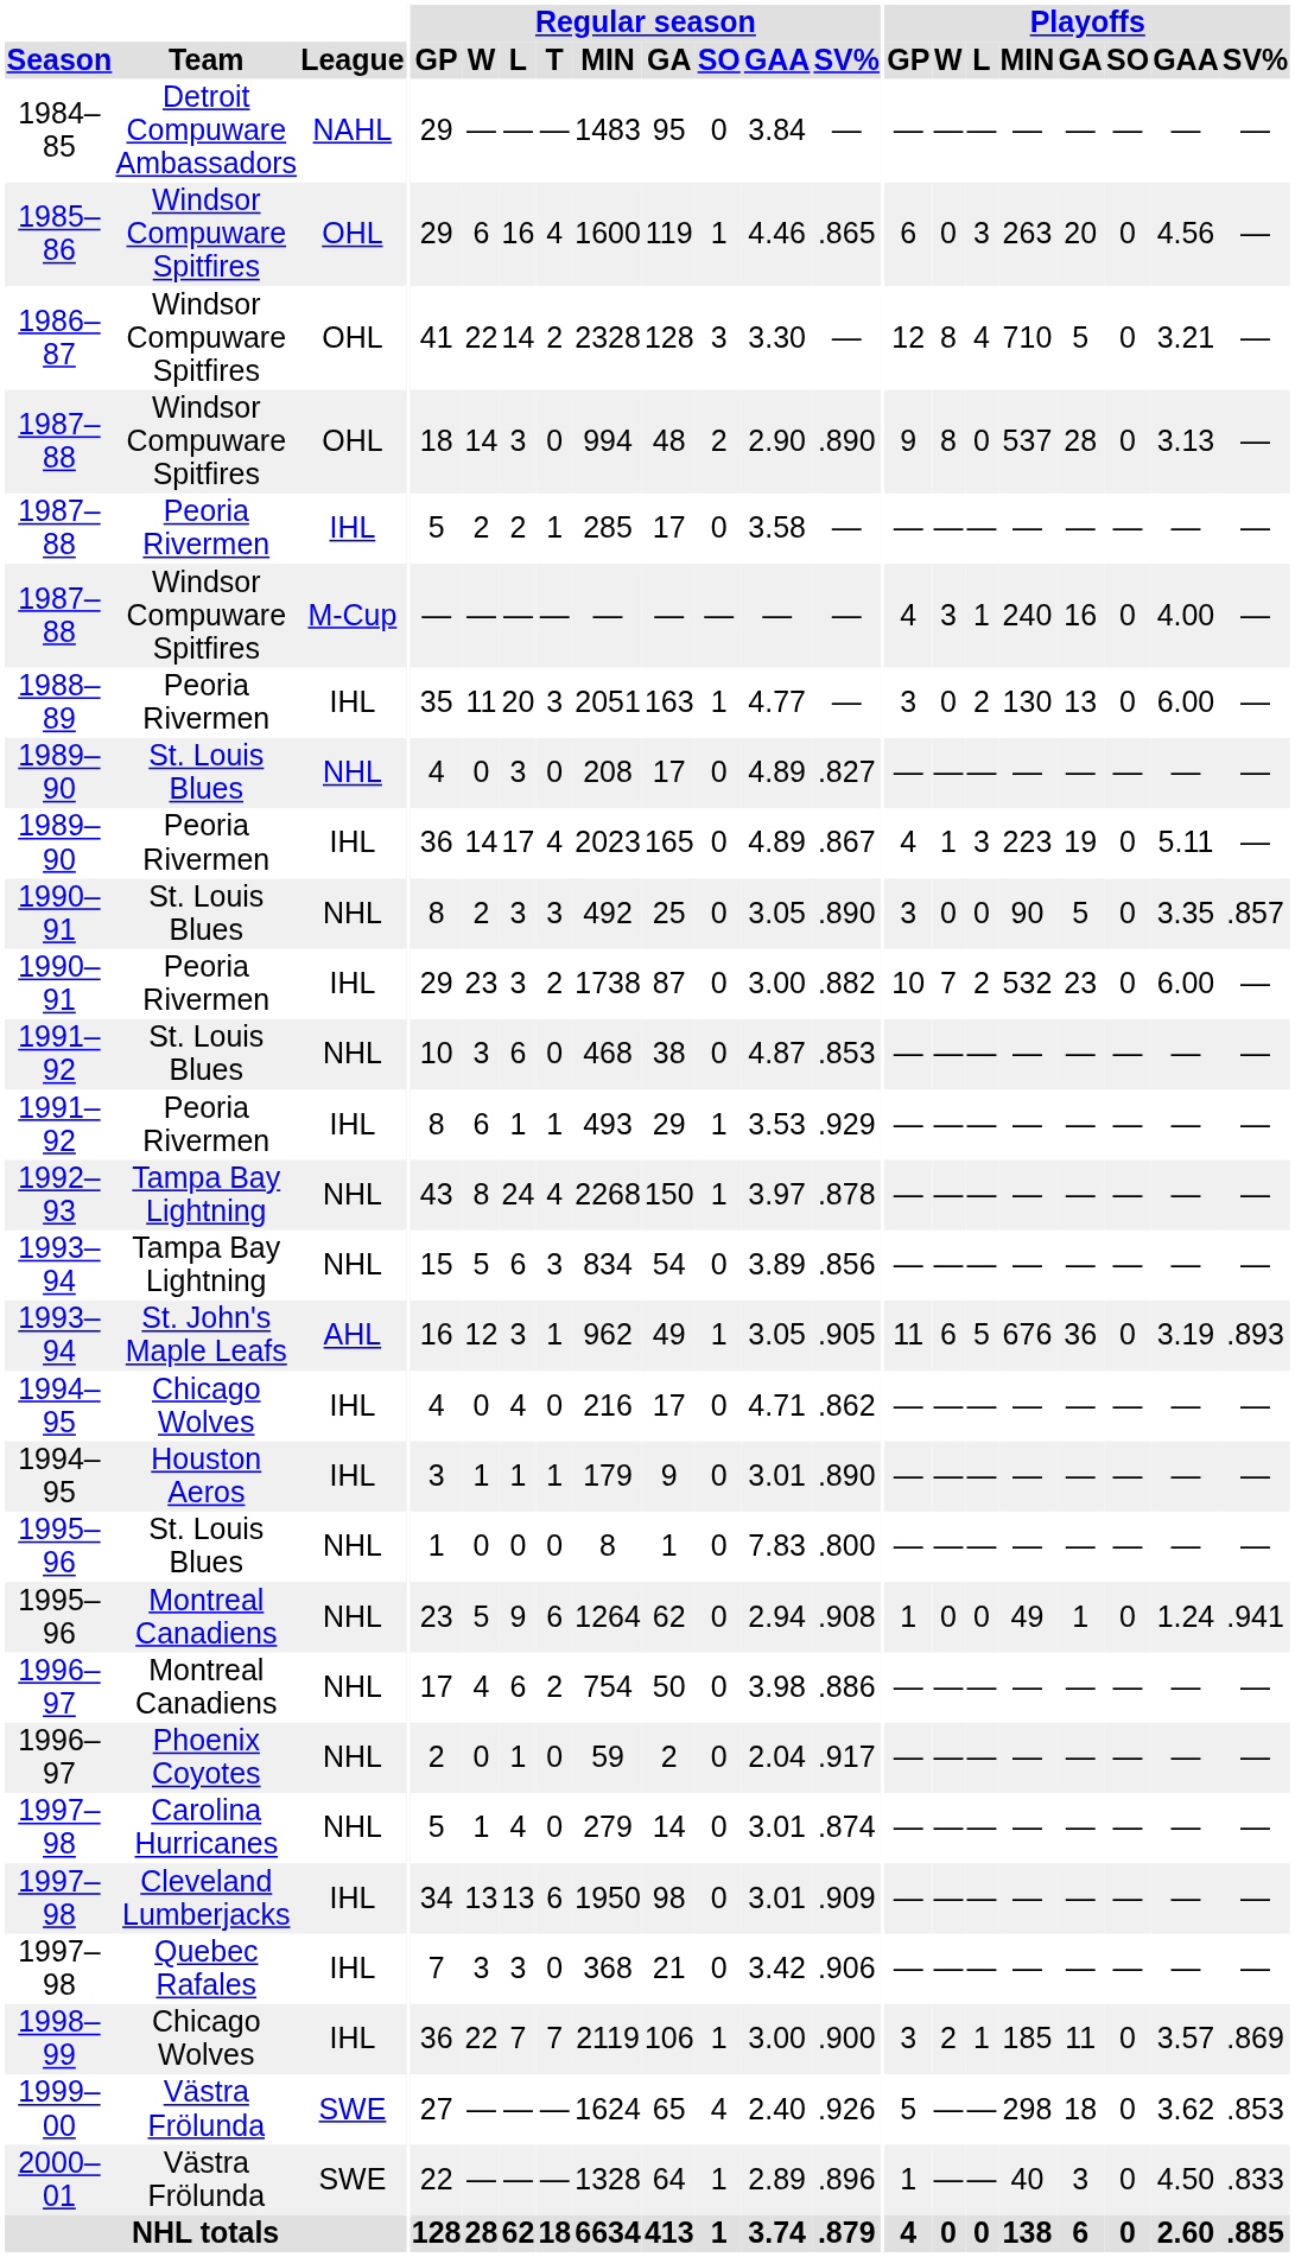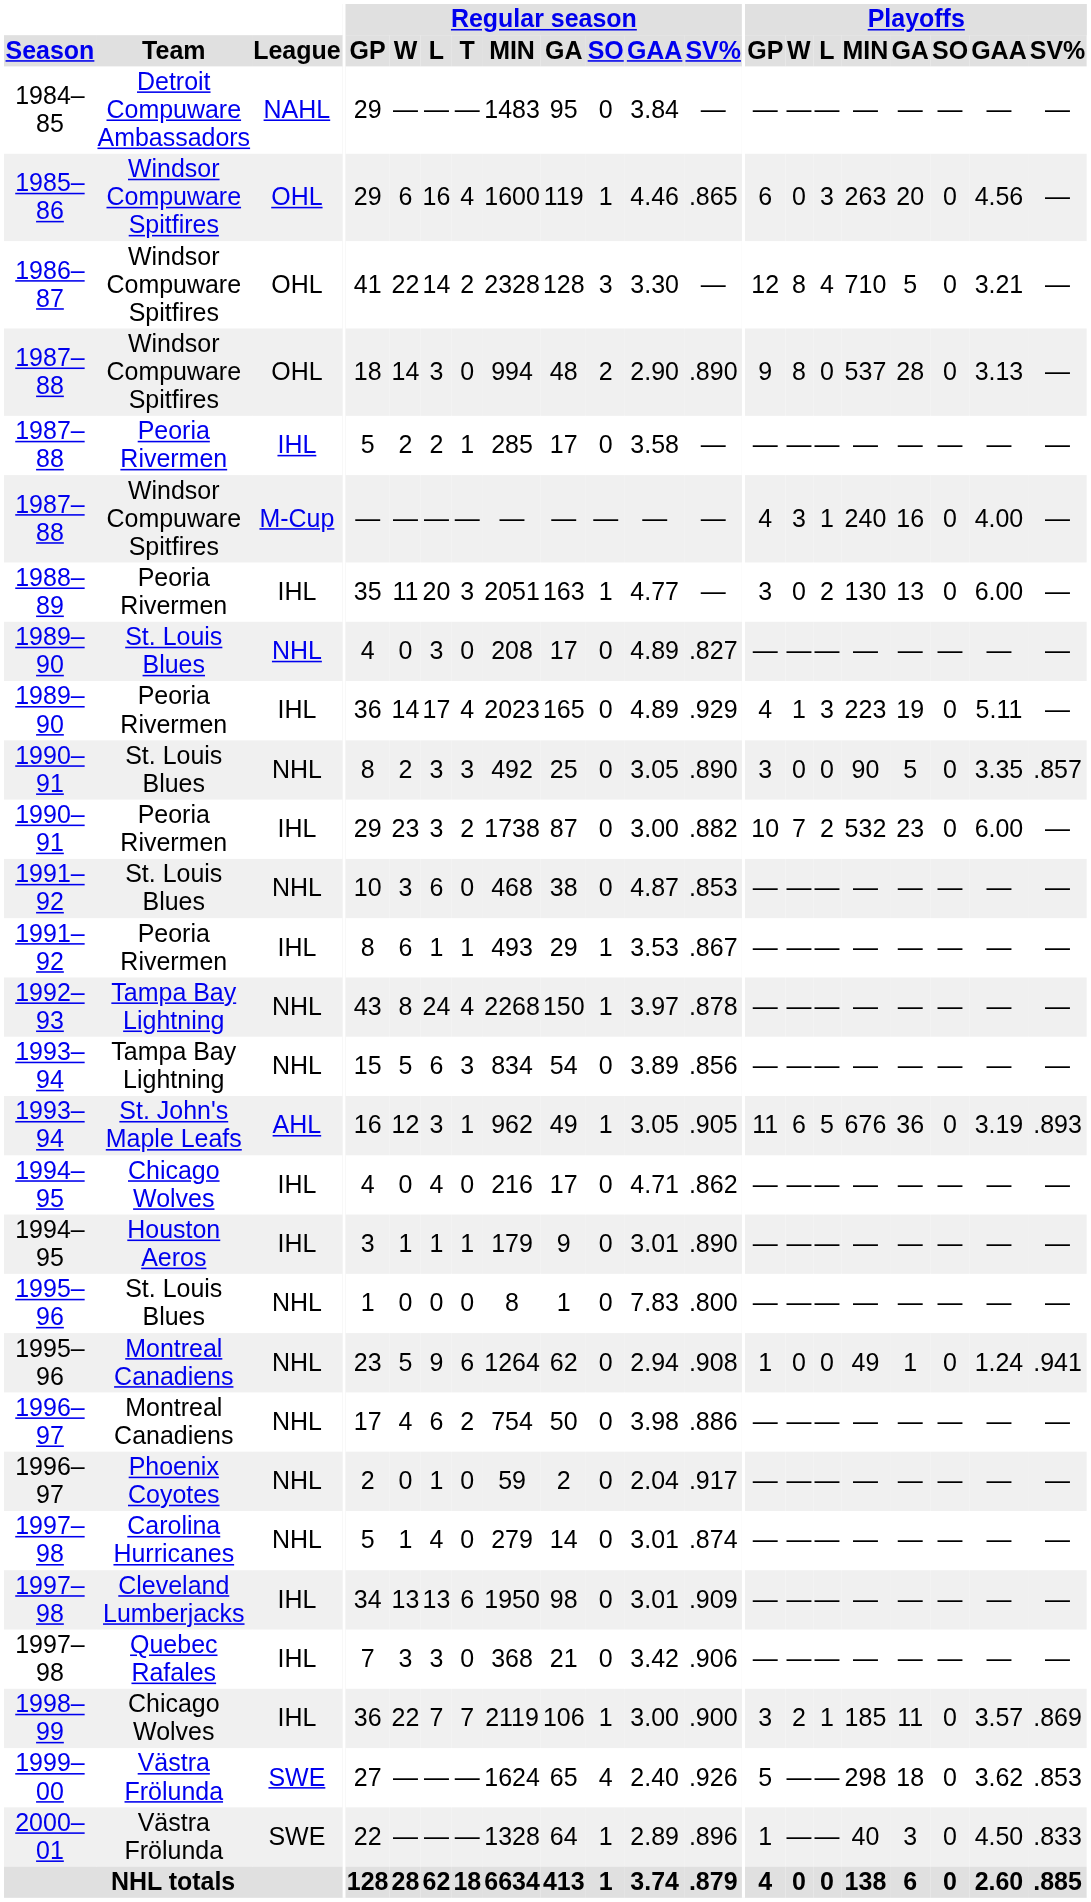 <table border="0" cellpadding="1" cellspacing="0" style="width:90%; text-align:center;">
 <tr bgcolor="#e0e0e0">
 <th colspan="3" bgcolor="#ffffff"></th>
 <th rowspan="99" bgcolor="#ffffff"></th>
 <th colspan="9" bgcolor="#e0e0e0"><a href='#'>Regular season</a></th>
 <th rowspan="99" bgcolor="#ffffff"></th>
 <th colspan="8" bgcolor="#e0e0e0"><a href='#'>Playoffs</a></th>
 </tr>
 <tr bgcolor="#e0e0e0">
 <th><a href='#'>Season</a></th>
 <th>Team</th>
 <th>League</th>
 <th>GP</th>
 <th>W</th>
 <th>L</th>
 <th>T</th>
 <th>MIN</th>
 <th>GA</th>
 <th><a href='#'>SO</a></th>
 <th><a href='#'>GAA</a></th>
 <th><a href='#'>SV%</a></th>
 <th>GP</th>
 <th>W</th>
 <th>L</th>
 <th>MIN</th>
 <th>GA</th>
 <th>SO</th>
 <th>GAA</th>
 <th>SV%</th>
 </tr>
 <tr>
 <td>1984–85</td>
 <td><a href='#'>Detroit Compuware Ambassadors</a></td>
 <td><a href='#'>NAHL</a></td>
 <td>29</td>
 <td>—</td>
 <td>—</td>
 <td>—</td>
 <td>1483</td>
 <td>95</td>
 <td>0</td>
 <td>3.84</td>
 <td>—</td>
 <td>—</td>
 <td>—</td>
 <td>—</td>
 <td>—</td>
 <td>—</td>
 <td>—</td>
 <td>—</td>
 <td>—</td>
 </tr>
 <tr bgcolor="#f0f0f0">
 <td><a href='#'>1985–86</a></td>
 <td><a href='#'>Windsor Compuware Spitfires</a></td>
 <td><a href='#'>OHL</a></td>
 <td>29</td>
 <td>6</td>
 <td>16</td>
 <td>4</td>
 <td>1600</td>
 <td>119</td>
 <td>1</td>
 <td>4.46</td>
 <td>.865</td>
 <td>6</td>
 <td>0</td>
 <td>3</td>
 <td>263</td>
 <td>20</td>
 <td>0</td>
 <td>4.56</td>
 <td>—</td>
 </tr>
 <tr>
 <td><a href='#'>1986–87</a></td>
 <td>Windsor Compuware Spitfires</td>
 <td>OHL</td>
 <td>41</td>
 <td>22</td>
 <td>14</td>
 <td>2</td>
 <td>2328</td>
 <td>128</td>
 <td>3</td>
 <td>3.30</td>
 <td>—</td>
 <td>12</td>
 <td>8</td>
 <td>4</td>
 <td>710</td>
 <td>5</td>
 <td>0</td>
 <td>3.21</td>
 <td>—</td>
 </tr>
 <tr bgcolor="#f0f0f0">
 <td><a href='#'>1987–88</a></td>
 <td>Windsor Compuware Spitfires</td>
 <td>OHL</td>
 <td>18</td>
 <td>14</td>
 <td>3</td>
 <td>0</td>
 <td>994</td>
 <td>48</td>
 <td>2</td>
 <td>2.90</td>
 <td>.890</td>
 <td>9</td>
 <td>8</td>
 <td>0</td>
 <td>537</td>
 <td>28</td>
 <td>0</td>
 <td>3.13</td>
 <td>—</td>
 </tr>
 <tr>
 <td><a href='#'>1987–88</a></td>
 <td><a href='#'>Peoria Rivermen</a></td>
 <td><a href='#'>IHL</a></td>
 <td>5</td>
 <td>2</td>
 <td>2</td>
 <td>1</td>
 <td>285</td>
 <td>17</td>
 <td>0</td>
 <td>3.58</td>
 <td>—</td>
 <td>—</td>
 <td>—</td>
 <td>—</td>
 <td>—</td>
 <td>—</td>
 <td>—</td>
 <td>—</td>
 <td>—</td>
 </tr>
 <tr bgcolor="#f0f0f0">
 <td><a href='#'>1987–88</a></td>
 <td>Windsor Compuware Spitfires</td>
 <td><a href='#'>M-Cup</a></td>
 <td>—</td>
 <td>—</td>
 <td>—</td>
 <td>—</td>
 <td>—</td>
 <td>—</td>
 <td>—</td>
 <td>—</td>
 <td>—</td>
 <td>4</td>
 <td>3</td>
 <td>1</td>
 <td>240</td>
 <td>16</td>
 <td>0</td>
 <td>4.00</td>
 <td>—</td>
 </tr>
 <tr>
 <td><a href='#'>1988–89</a></td>
 <td>Peoria Rivermen</td>
 <td>IHL</td>
 <td>35</td>
 <td>11</td>
 <td>20</td>
 <td>3</td>
 <td>2051</td>
 <td>163</td>
 <td>1</td>
 <td>4.77</td>
 <td>—</td>
 <td>3</td>
 <td>0</td>
 <td>2</td>
 <td>130</td>
 <td>13</td>
 <td>0</td>
 <td>6.00</td>
 <td>—</td>
 </tr>
 <tr bgcolor="#f0f0f0">
 <td><a href='#'>1989–90</a></td>
 <td><a href='#'>St. Louis Blues</a></td>
 <td><a href='#'>NHL</a></td>
 <td>4</td>
 <td>0</td>
 <td>3</td>
 <td>0</td>
 <td>208</td>
 <td>17</td>
 <td>0</td>
 <td>4.89</td>
 <td>.827</td>
 <td>—</td>
 <td>—</td>
 <td>—</td>
 <td>—</td>
 <td>—</td>
 <td>—</td>
 <td>—</td>
 <td>—</td>
 </tr>
 <tr>
 <td><a href='#'>1989–90</a></td>
 <td>Peoria Rivermen</td>
 <td>IHL</td>
 <td>36</td>
 <td>14</td>
 <td>17</td>
 <td>4</td>
 <td>2023</td>
 <td>165</td>
 <td>0</td>
 <td>4.89</td>
-<td>.867</td>
+<td>.929</td>
 <td>4</td>
 <td>1</td>
 <td>3</td>
 <td>223</td>
 <td>19</td>
 <td>0</td>
 <td>5.11</td>
 <td>—</td>
 </tr>
 <tr bgcolor="#f0f0f0">
 <td><a href='#'>1990–91</a></td>
 <td>St. Louis Blues</td>
 <td>NHL</td>
 <td>8</td>
 <td>2</td>
 <td>3</td>
 <td>3</td>
 <td>492</td>
 <td>25</td>
 <td>0</td>
 <td>3.05</td>
 <td>.890</td>
 <td>3</td>
 <td>0</td>
 <td>0</td>
 <td>90</td>
 <td>5</td>
 <td>0</td>
 <td>3.35</td>
 <td>.857</td>
 </tr>
 <tr>
 <td><a href='#'>1990–91</a></td>
 <td>Peoria Rivermen</td>
 <td>IHL</td>
 <td>29</td>
 <td>23</td>
 <td>3</td>
 <td>2</td>
 <td>1738</td>
 <td>87</td>
 <td>0</td>
 <td>3.00</td>
 <td>.882</td>
 <td>10</td>
 <td>7</td>
 <td>2</td>
 <td>532</td>
 <td>23</td>
 <td>0</td>
 <td>6.00</td>
 <td>—</td>
 </tr>
 <tr bgcolor="#f0f0f0">
 <td><a href='#'>1991–92</a></td>
 <td>St. Louis Blues</td>
 <td>NHL</td>
 <td>10</td>
 <td>3</td>
 <td>6</td>
 <td>0</td>
 <td>468</td>
 <td>38</td>
 <td>0</td>
 <td>4.87</td>
 <td>.853</td>
 <td>—</td>
 <td>—</td>
 <td>—</td>
 <td>—</td>
 <td>—</td>
 <td>—</td>
 <td>—</td>
 <td>—</td>
 </tr>
 <tr>
 <td><a href='#'>1991–92</a></td>
 <td>Peoria Rivermen</td>
 <td>IHL</td>
 <td>8</td>
 <td>6</td>
 <td>1</td>
 <td>1</td>
 <td>493</td>
 <td>29</td>
 <td>1</td>
 <td>3.53</td>
-<td>.929</td>
+<td>.867</td>
 <td>—</td>
 <td>—</td>
 <td>—</td>
 <td>—</td>
 <td>—</td>
 <td>—</td>
 <td>—</td>
 <td>—</td>
 </tr>
 <tr bgcolor="#f0f0f0">
 <td><a href='#'>1992–93</a></td>
 <td><a href='#'>Tampa Bay Lightning</a></td>
 <td>NHL</td>
 <td>43</td>
 <td>8</td>
 <td>24</td>
 <td>4</td>
 <td>2268</td>
 <td>150</td>
 <td>1</td>
 <td>3.97</td>
 <td>.878</td>
 <td>—</td>
 <td>—</td>
 <td>—</td>
 <td>—</td>
 <td>—</td>
 <td>—</td>
 <td>—</td>
 <td>—</td>
 </tr>
 <tr>
 <td><a href='#'>1993–94</a></td>
 <td>Tampa Bay Lightning</td>
 <td>NHL</td>
 <td>15</td>
 <td>5</td>
 <td>6</td>
 <td>3</td>
 <td>834</td>
 <td>54</td>
 <td>0</td>
 <td>3.89</td>
 <td>.856</td>
 <td>—</td>
 <td>—</td>
 <td>—</td>
 <td>—</td>
 <td>—</td>
 <td>—</td>
 <td>—</td>
 <td>—</td>
 </tr>
 <tr bgcolor="#f0f0f0">
 <td><a href='#'>1993–94</a></td>
 <td><a href='#'>St. John's Maple Leafs</a></td>
 <td><a href='#'>AHL</a></td>
 <td>16</td>
 <td>12</td>
 <td>3</td>
 <td>1</td>
 <td>962</td>
 <td>49</td>
 <td>1</td>
 <td>3.05</td>
 <td>.905</td>
 <td>11</td>
 <td>6</td>
 <td>5</td>
 <td>676</td>
 <td>36</td>
 <td>0</td>
 <td>3.19</td>
 <td>.893</td>
 </tr>
 <tr>
 <td><a href='#'>1994–95</a></td>
 <td><a href='#'>Chicago Wolves</a></td>
 <td>IHL</td>
 <td>4</td>
 <td>0</td>
 <td>4</td>
 <td>0</td>
 <td>216</td>
 <td>17</td>
 <td>0</td>
 <td>4.71</td>
 <td>.862</td>
 <td>—</td>
 <td>—</td>
 <td>—</td>
 <td>—</td>
 <td>—</td>
 <td>—</td>
 <td>—</td>
 <td>—</td>
 </tr>
 <tr bgcolor="#f0f0f0">
 <td>1994–95</td>
 <td><a href='#'>Houston Aeros</a></td>
 <td>IHL</td>
 <td>3</td>
 <td>1</td>
 <td>1</td>
 <td>1</td>
 <td>179</td>
 <td>9</td>
 <td>0</td>
 <td>3.01</td>
 <td>.890</td>
 <td>—</td>
 <td>—</td>
 <td>—</td>
 <td>—</td>
 <td>—</td>
 <td>—</td>
 <td>—</td>
 <td>—</td>
 </tr>
 <tr>
 <td><a href='#'>1995–96</a></td>
 <td>St. Louis Blues</td>
 <td>NHL</td>
 <td>1</td>
 <td>0</td>
 <td>0</td>
 <td>0</td>
 <td>8</td>
 <td>1</td>
 <td>0</td>
 <td>7.83</td>
 <td>.800</td>
 <td>—</td>
 <td>—</td>
 <td>—</td>
 <td>—</td>
 <td>—</td>
 <td>—</td>
 <td>—</td>
 <td>—</td>
 </tr>
 <tr bgcolor="#f0f0f0">
 <td>1995–96</td>
 <td><a href='#'>Montreal Canadiens</a></td>
 <td>NHL</td>
 <td>23</td>
 <td>5</td>
 <td>9</td>
 <td>6</td>
 <td>1264</td>
 <td>62</td>
 <td>0</td>
 <td>2.94</td>
 <td>.908</td>
 <td>1</td>
 <td>0</td>
 <td>0</td>
 <td>49</td>
 <td>1</td>
 <td>0</td>
 <td>1.24</td>
 <td>.941</td>
 </tr>
 <tr>
 <td><a href='#'>1996–97</a></td>
 <td>Montreal Canadiens</td>
 <td>NHL</td>
 <td>17</td>
 <td>4</td>
 <td>6</td>
 <td>2</td>
 <td>754</td>
 <td>50</td>
 <td>0</td>
 <td>3.98</td>
 <td>.886</td>
 <td>—</td>
 <td>—</td>
 <td>—</td>
 <td>—</td>
 <td>—</td>
 <td>—</td>
 <td>—</td>
 <td>—</td>
 </tr>
 <tr bgcolor="#f0f0f0">
 <td>1996–97</td>
 <td><a href='#'>Phoenix Coyotes</a></td>
 <td>NHL</td>
 <td>2</td>
 <td>0</td>
 <td>1</td>
 <td>0</td>
 <td>59</td>
 <td>2</td>
 <td>0</td>
 <td>2.04</td>
 <td>.917</td>
 <td>—</td>
 <td>—</td>
 <td>—</td>
 <td>—</td>
 <td>—</td>
 <td>—</td>
 <td>—</td>
 <td>—</td>
 </tr>
 <tr>
 <td><a href='#'>1997–98</a></td>
 <td><a href='#'>Carolina Hurricanes</a></td>
 <td>NHL</td>
 <td>5</td>
 <td>1</td>
 <td>4</td>
 <td>0</td>
 <td>279</td>
 <td>14</td>
 <td>0</td>
 <td>3.01</td>
 <td>.874</td>
 <td>—</td>
 <td>—</td>
 <td>—</td>
 <td>—</td>
 <td>—</td>
 <td>—</td>
 <td>—</td>
 <td>—</td>
 </tr>
 <tr bgcolor="#f0f0f0">
 <td><a href='#'>1997–98</a></td>
 <td><a href='#'>Cleveland Lumberjacks</a></td>
 <td>IHL</td>
 <td>34</td>
 <td>13</td>
 <td>13</td>
 <td>6</td>
 <td>1950</td>
 <td>98</td>
 <td>0</td>
 <td>3.01</td>
 <td>.909</td>
 <td>—</td>
 <td>—</td>
 <td>—</td>
 <td>—</td>
 <td>—</td>
 <td>—</td>
 <td>—</td>
 <td>—</td>
 </tr>
 <tr>
 <td>1997–98</td>
 <td><a href='#'>Quebec Rafales</a></td>
 <td>IHL</td>
 <td>7</td>
 <td>3</td>
 <td>3</td>
 <td>0</td>
 <td>368</td>
 <td>21</td>
 <td>0</td>
 <td>3.42</td>
 <td>.906</td>
 <td>—</td>
 <td>—</td>
 <td>—</td>
 <td>—</td>
 <td>—</td>
 <td>—</td>
 <td>—</td>
 <td>—</td>
 </tr>
 <tr bgcolor="#f0f0f0">
 <td><a href='#'>1998–99</a></td>
 <td>Chicago Wolves</td>
 <td>IHL</td>
 <td>36</td>
 <td>22</td>
 <td>7</td>
 <td>7</td>
 <td>2119</td>
 <td>106</td>
 <td>1</td>
 <td>3.00</td>
 <td>.900</td>
 <td>3</td>
 <td>2</td>
 <td>1</td>
 <td>185</td>
 <td>11</td>
 <td>0</td>
 <td>3.57</td>
 <td>.869</td>
 </tr>
 <tr>
 <td><a href='#'>1999–00</a></td>
 <td><a href='#'>Västra Frölunda</a></td>
 <td><a href='#'>SWE</a></td>
 <td>27</td>
 <td>—</td>
 <td>—</td>
 <td>—</td>
 <td>1624</td>
 <td>65</td>
 <td>4</td>
 <td>2.40</td>
 <td>.926</td>
 <td>5</td>
 <td>—</td>
 <td>—</td>
 <td>298</td>
 <td>18</td>
 <td>0</td>
 <td>3.62</td>
 <td>.853</td>
 </tr>
 <tr bgcolor="#f0f0f0">
 <td><a href='#'>2000–01</a></td>
 <td>Västra Frölunda</td>
 <td>SWE</td>
 <td>22</td>
 <td>—</td>
 <td>—</td>
 <td>—</td>
 <td>1328</td>
 <td>64</td>
 <td>1</td>
 <td>2.89</td>
 <td>.896</td>
 <td>1</td>
 <td>—</td>
 <td>—</td>
 <td>40</td>
 <td>3</td>
 <td>0</td>
 <td>4.50</td>
 <td>.833</td>
 </tr>
 <tr bgcolor="#e0e0e0">
 <th colspan=3>NHL totals</th>
 <th>128</th>
 <th>28</th>
 <th>62</th>
 <th>18</th>
 <th>6634</th>
 <th>413</th>
 <th>1</th>
 <th>3.74</th>
 <th>.879</th>
 <th>4</th>
 <th>0</th>
 <th>0</th>
 <th>138</th>
 <th>6</th>
 <th>0</th>
 <th>2.60</th>
 <th>.885</th>
 </tr>
 </table>
